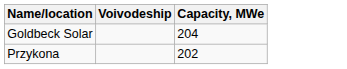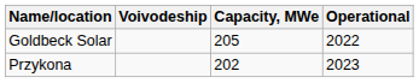 <table class="wikitable sortable">
 <tr>
 <th>Name/location</th>
 <th>Voivodeship</th>
 <th>Capacity, MWe</th>
+<th>Operational</th>
 </tr>
 <tr>
 <td>Goldbeck Solar</td>
 <td></td>
-<td>204</td>
+<td>205</td>
+<td>2022</td>
 </tr>
 <tr>
 <td>Przykona</td>
 <td></td>
 <td>202</td>
+<td>2023</td>
 </tr>
 </table>
